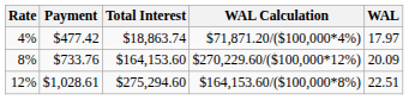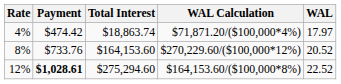 <table class="wikitable">
 <tr>
 <th>Rate</th>
 <th>Payment</th>
 <th>Total Interest</th>
 <th>WAL Calculation</th>
 <th>WAL</th>
 </tr>
 <tr align="right">
 <td>4%</td>
-<td>$477.42</td>
+<td>$474.42</td>
 <td>$18,863.74</td>
 <td>$71,871.20/($100,000*4%)</td>
 <td>17.97</td>
 </tr>
 <tr align="right">
 <td>8%</td>
 <td>$733.76</td>
 <td>$164,153.60</td>
 <td>$270,229.60/($100,000*12%)</td>
-<td>20.09</td>
+<td>20.52</td>
 </tr>
 <tr align="right">
 <td>12%</td>
-<td>$1,028.61</td>
+<td><strong>$1,028.61</strong></td>
 <td>$275,294.60</td>
 <td>$164,153.60/($100,000*8%)</td>
-<td>22.51</td>
+<td>22.52</td>
 </tr>
 </table>
